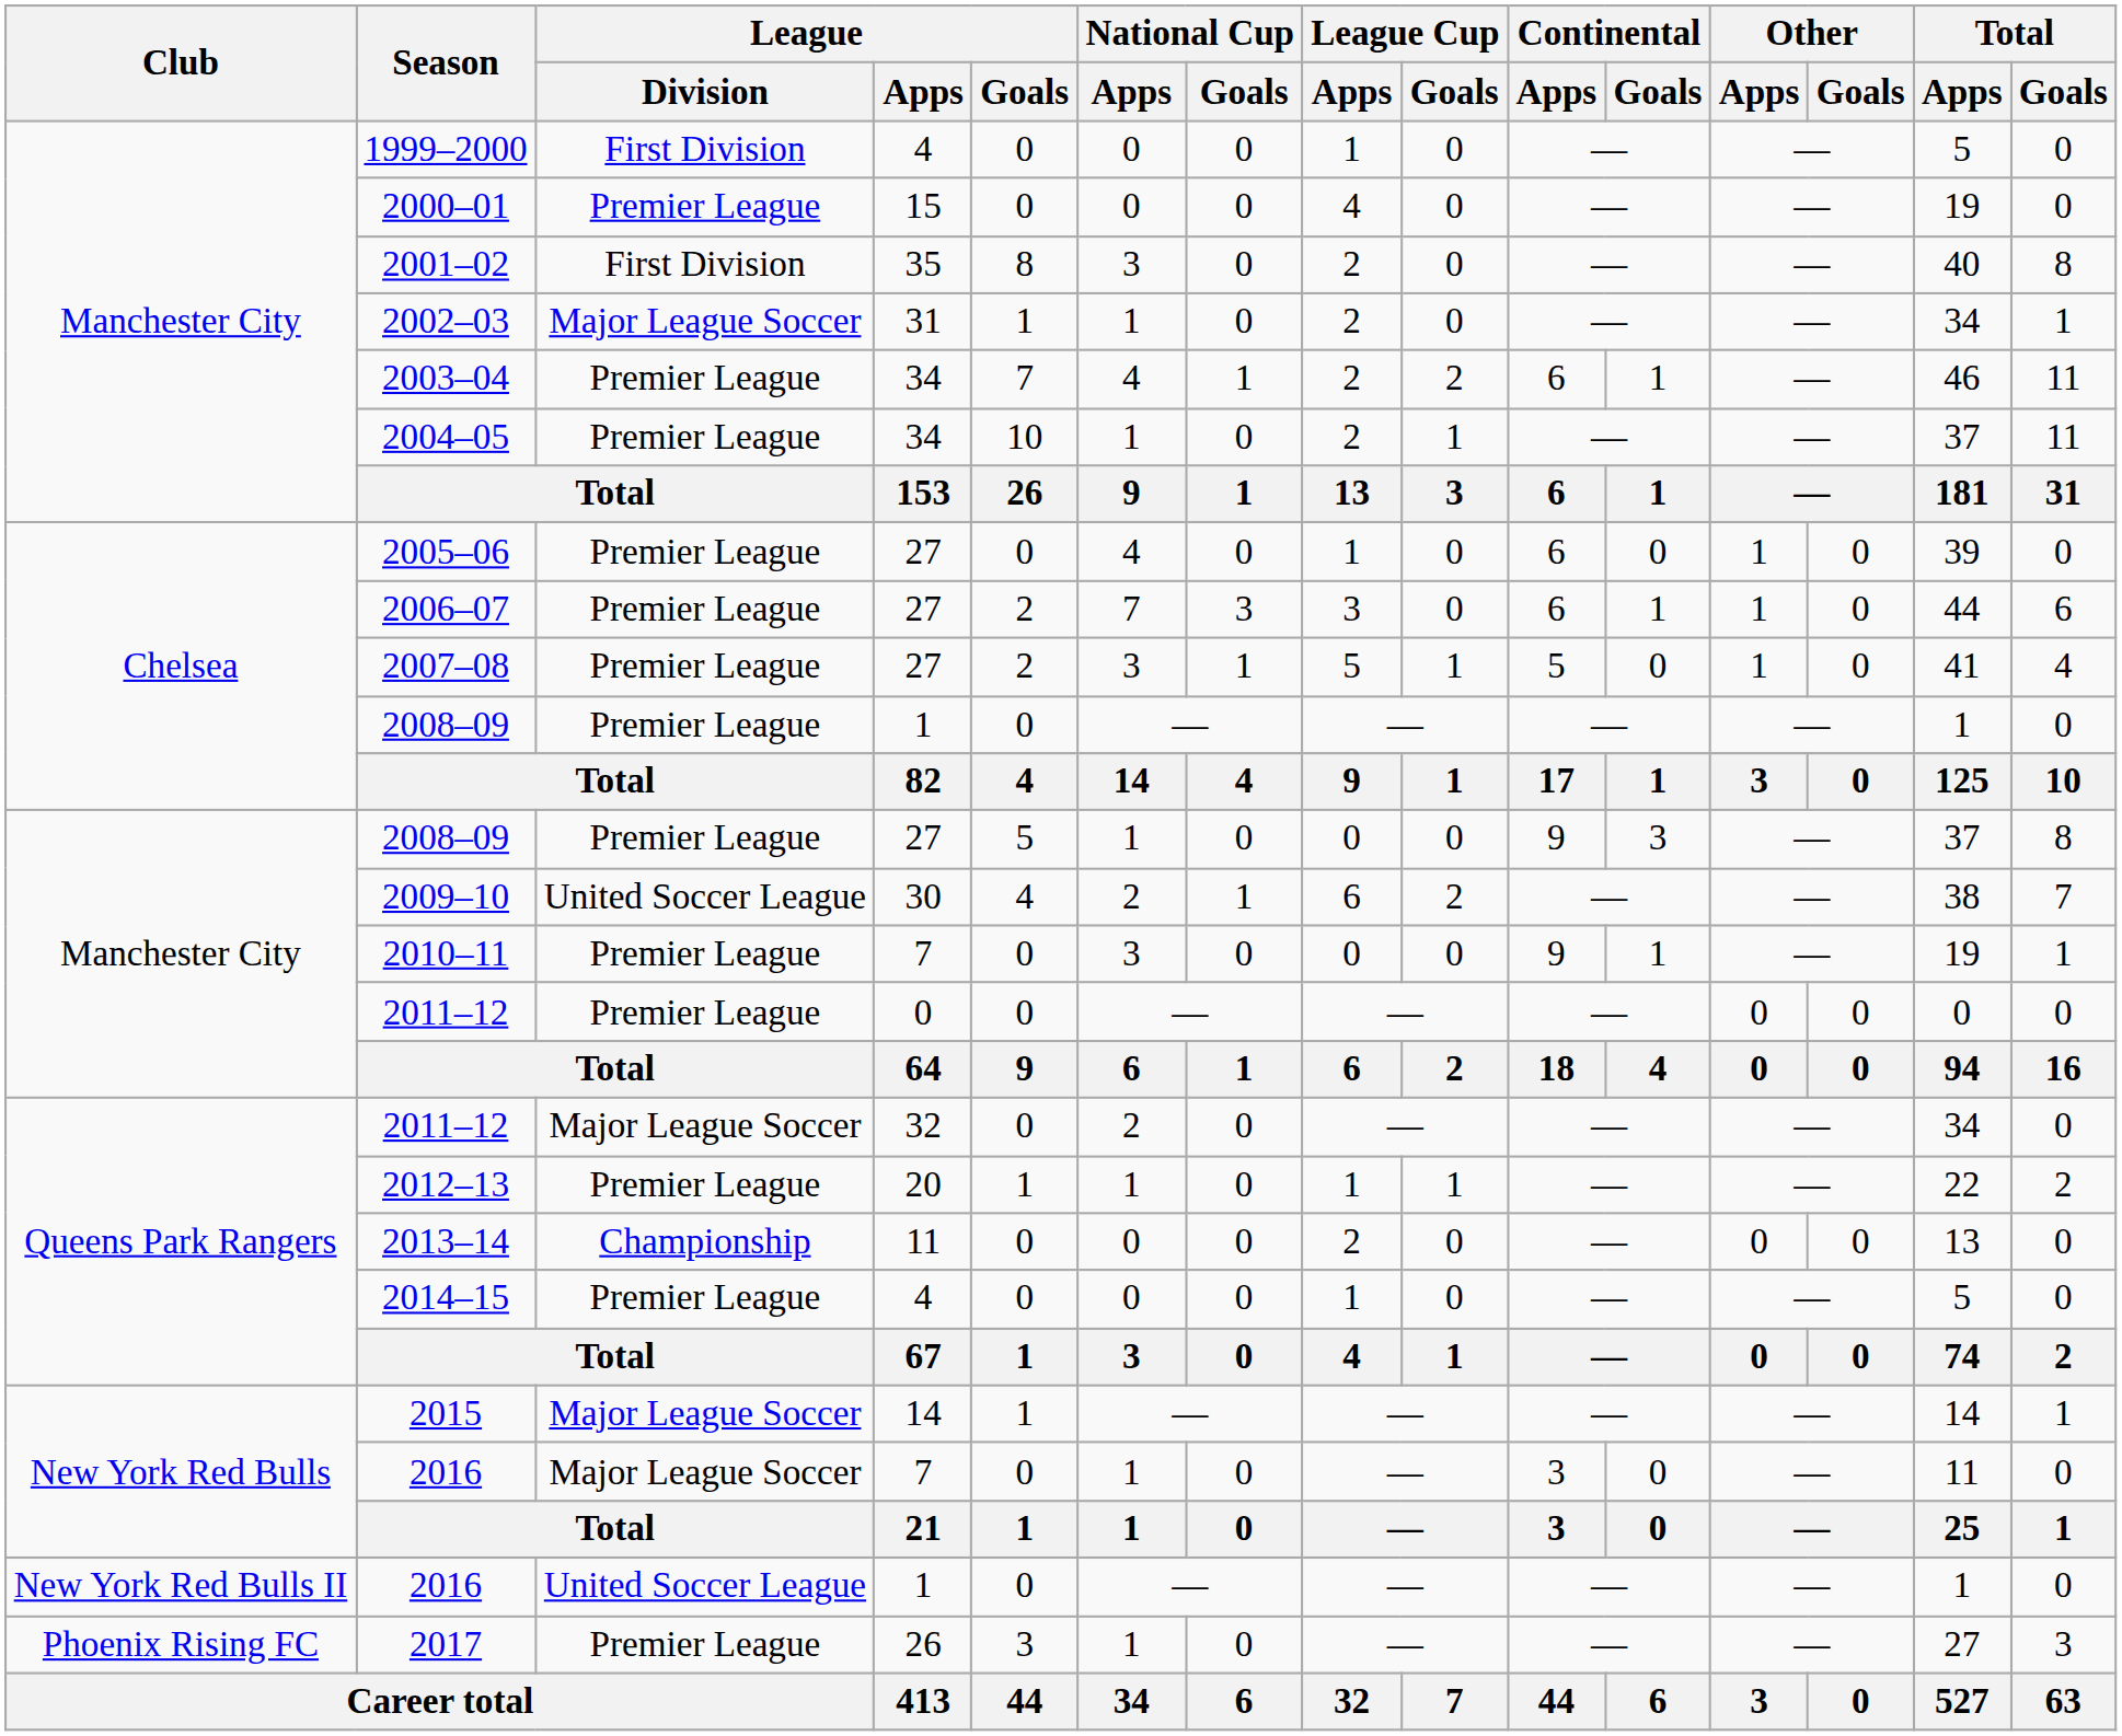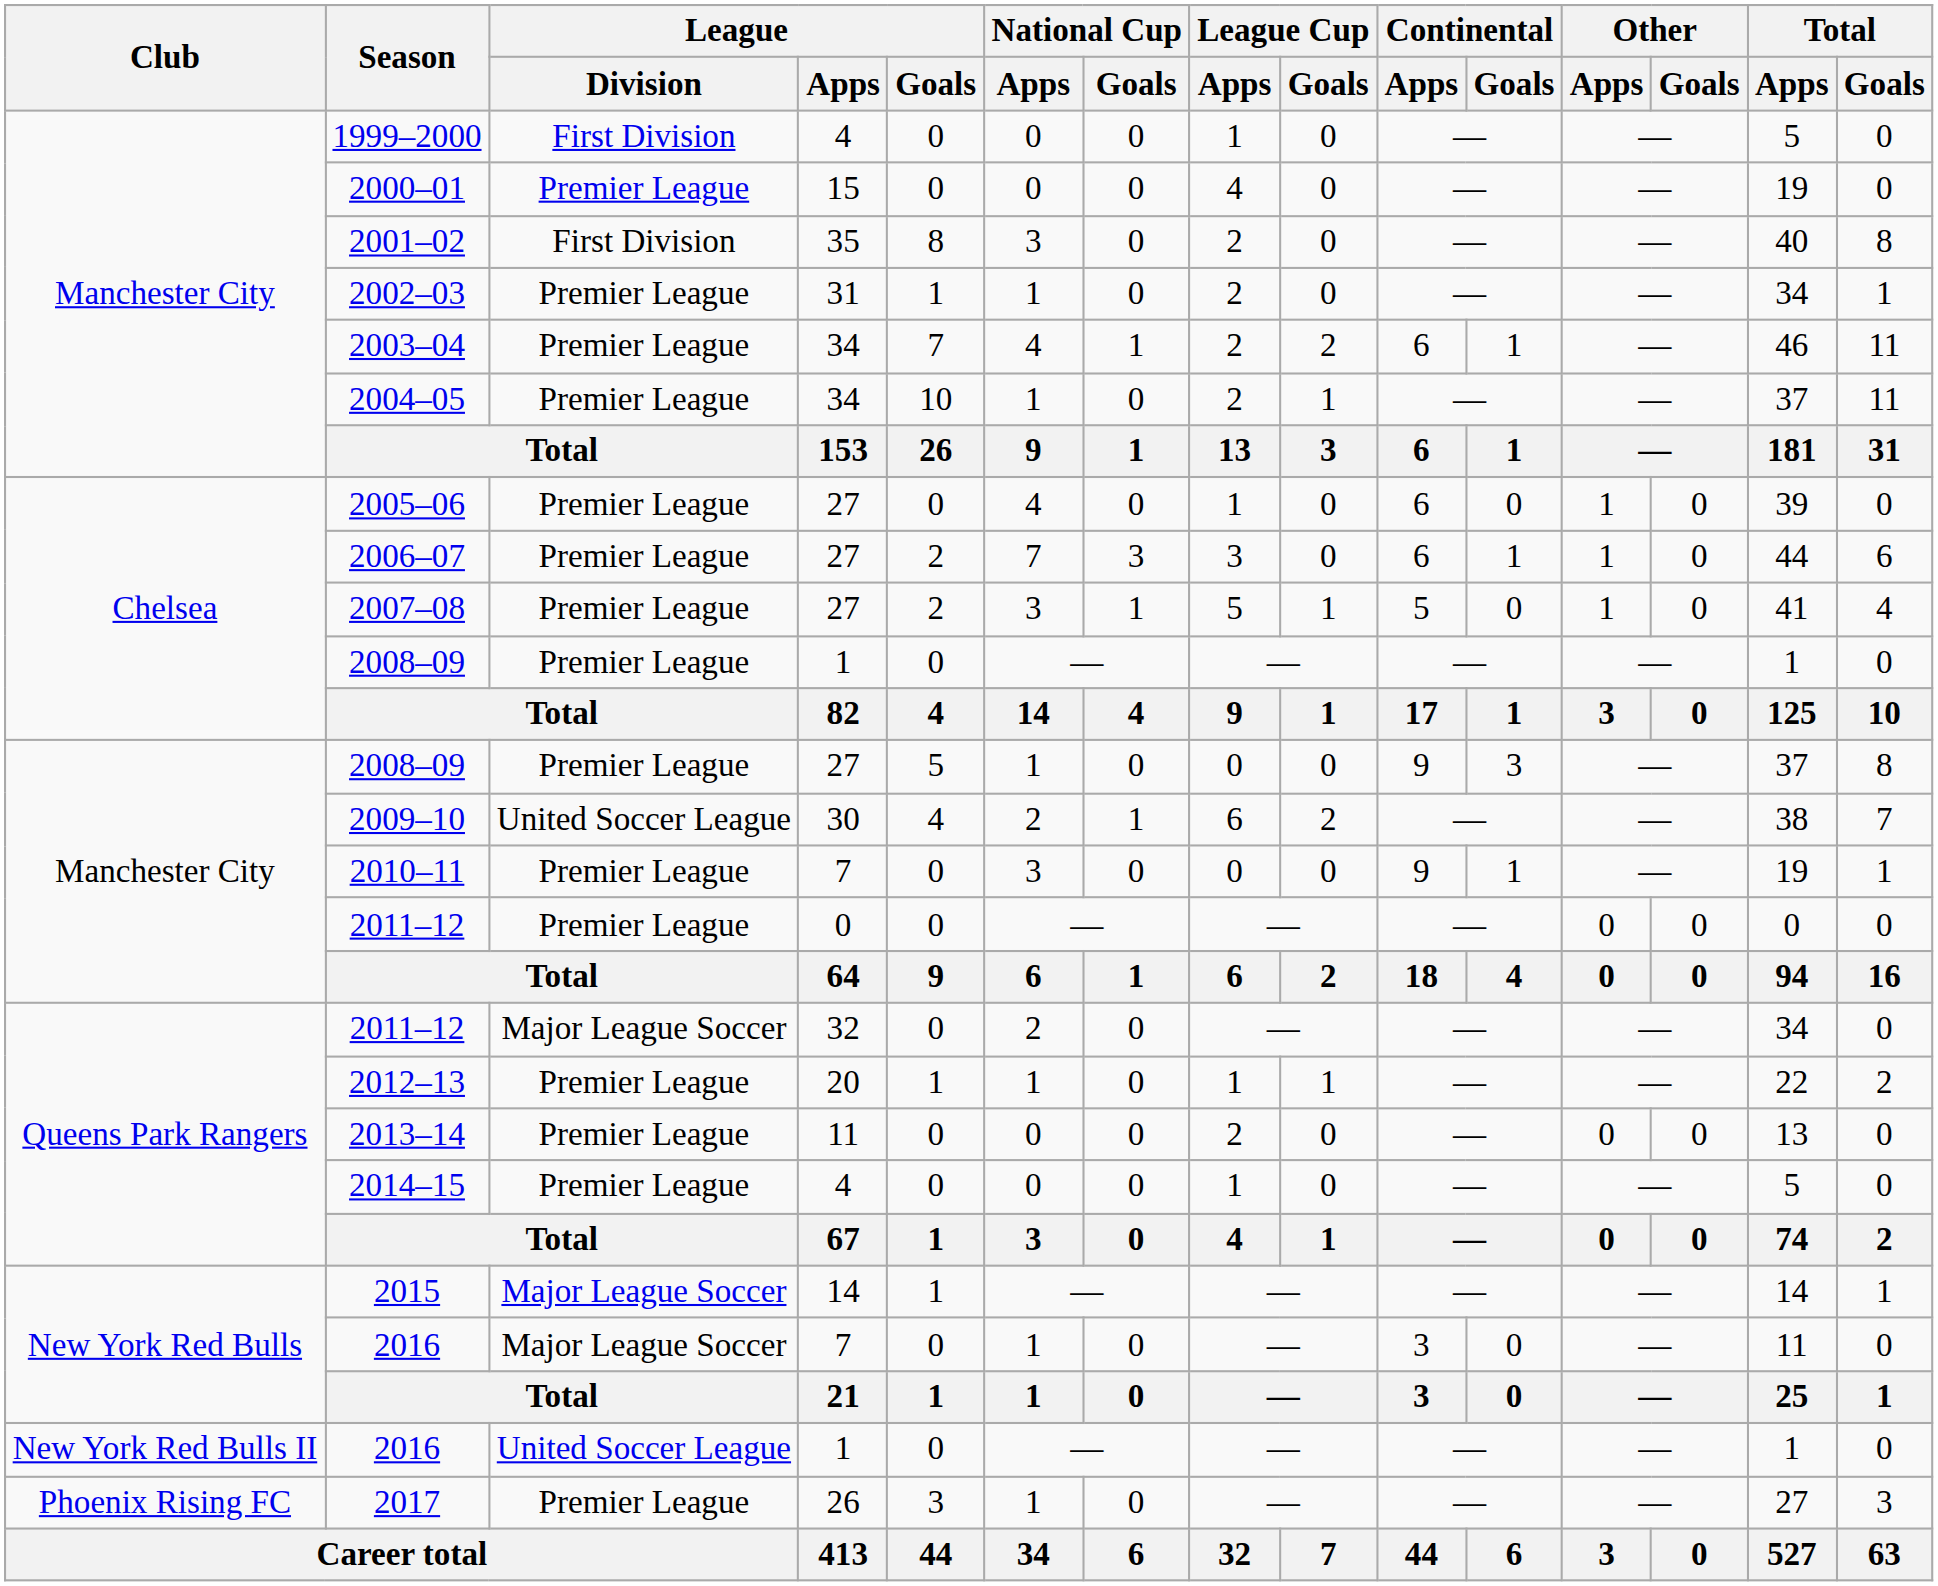 <table class="wikitable" style="text-align: center;">
 <tr>
 <th rowspan="2">Club</th>
 <th rowspan="2">Season</th>
 <th colspan="3">League</th>
 <th colspan="2">National Cup</th>
 <th colspan="2">League Cup</th>
 <th colspan="2">Continental</th>
 <th colspan="2">Other</th>
 <th colspan="2">Total</th>
 </tr>
 <tr>
 <th>Division</th>
 <th>Apps</th>
 <th>Goals</th>
 <th>Apps</th>
 <th>Goals</th>
 <th>Apps</th>
 <th>Goals</th>
 <th>Apps</th>
 <th>Goals</th>
 <th>Apps</th>
 <th>Goals</th>
 <th>Apps</th>
 <th>Goals</th>
 </tr>
 <tr>
 <td rowspan="7"><a href='#'>Manchester City</a></td>
 <td><a href='#'>1999–2000</a></td>
 <td><a href='#'>First Division</a></td>
 <td>4</td>
 <td>0</td>
 <td>0</td>
 <td>0</td>
 <td>1</td>
 <td>0</td>
 <td colspan="2">—</td>
 <td colspan="2">—</td>
 <td>5</td>
 <td>0</td>
 </tr>
 <tr>
 <td><a href='#'>2000–01</a></td>
 <td><a href='#'>Premier League</a></td>
 <td>15</td>
 <td>0</td>
 <td>0</td>
 <td>0</td>
 <td>4</td>
 <td>0</td>
 <td colspan="2">—</td>
 <td colspan="2">—</td>
 <td>19</td>
 <td>0</td>
 </tr>
 <tr>
 <td><a href='#'>2001–02</a></td>
 <td>First Division</td>
 <td>35</td>
 <td>8</td>
 <td>3</td>
 <td>0</td>
 <td>2</td>
 <td>0</td>
 <td colspan="2">—</td>
 <td colspan="2">—</td>
 <td>40</td>
 <td>8</td>
 </tr>
 <tr>
 <td><a href='#'>2002–03</a></td>
-<td><a href='#'>Major League Soccer</a></td>
+<td>Premier League</td>
 <td>31</td>
 <td>1</td>
 <td>1</td>
 <td>0</td>
 <td>2</td>
 <td>0</td>
 <td colspan="2">—</td>
 <td colspan="2">—</td>
 <td>34</td>
 <td>1</td>
 </tr>
 <tr>
 <td><a href='#'>2003–04</a></td>
 <td>Premier League</td>
 <td>34</td>
 <td>7</td>
 <td>4</td>
 <td>1</td>
 <td>2</td>
 <td>2</td>
 <td>6</td>
 <td>1</td>
 <td colspan="2">—</td>
 <td>46</td>
 <td>11</td>
 </tr>
 <tr>
 <td><a href='#'>2004–05</a></td>
 <td>Premier League</td>
 <td>34</td>
 <td>10</td>
 <td>1</td>
 <td>0</td>
 <td>2</td>
 <td>1</td>
 <td colspan="2">—</td>
 <td colspan="2">—</td>
 <td>37</td>
 <td>11</td>
 </tr>
 <tr>
 <th colspan="2">Total</th>
 <th>153</th>
 <th>26</th>
 <th>9</th>
 <th>1</th>
 <th>13</th>
 <th>3</th>
 <th>6</th>
 <th>1</th>
 <th colspan="2">—</th>
 <th>181</th>
 <th>31</th>
 </tr>
 <tr>
 <td rowspan="5"><a href='#'>Chelsea</a></td>
 <td><a href='#'>2005–06</a></td>
 <td>Premier League</td>
 <td>27</td>
 <td>0</td>
 <td>4</td>
 <td>0</td>
 <td>1</td>
 <td>0</td>
 <td>6</td>
 <td>0</td>
 <td>1</td>
 <td>0</td>
 <td>39</td>
 <td>0</td>
 </tr>
 <tr>
 <td><a href='#'>2006–07</a></td>
 <td>Premier League</td>
 <td>27</td>
 <td>2</td>
 <td>7</td>
 <td>3</td>
 <td>3</td>
 <td>0</td>
 <td>6</td>
 <td>1</td>
 <td>1</td>
 <td>0</td>
 <td>44</td>
 <td>6</td>
 </tr>
 <tr>
 <td><a href='#'>2007–08</a></td>
 <td>Premier League</td>
 <td>27</td>
 <td>2</td>
 <td>3</td>
 <td>1</td>
 <td>5</td>
 <td>1</td>
 <td>5</td>
 <td>0</td>
 <td>1</td>
 <td>0</td>
 <td>41</td>
 <td>4</td>
 </tr>
 <tr>
 <td><a href='#'>2008–09</a></td>
 <td>Premier League</td>
 <td>1</td>
 <td>0</td>
 <td colspan="2">—</td>
 <td colspan="2">—</td>
 <td colspan="2">—</td>
 <td colspan="2">—</td>
 <td>1</td>
 <td>0</td>
 </tr>
 <tr>
 <th colspan="2">Total</th>
 <th>82</th>
 <th>4</th>
 <th>14</th>
 <th>4</th>
 <th>9</th>
 <th>1</th>
 <th>17</th>
 <th>1</th>
 <th>3</th>
 <th>0</th>
 <th>125</th>
 <th>10</th>
 </tr>
 <tr>
 <td rowspan="5">Manchester City</td>
 <td><a href='#'>2008–09</a></td>
 <td>Premier League</td>
 <td>27</td>
 <td>5</td>
 <td>1</td>
 <td>0</td>
 <td>0</td>
 <td>0</td>
 <td>9</td>
 <td>3</td>
 <td colspan="2">—</td>
 <td>37</td>
 <td>8</td>
 </tr>
 <tr>
 <td><a href='#'>2009–10</a></td>
 <td>United Soccer League</td>
 <td>30</td>
 <td>4</td>
 <td>2</td>
 <td>1</td>
 <td>6</td>
 <td>2</td>
 <td colspan="2">—</td>
 <td colspan="2">—</td>
 <td>38</td>
 <td>7</td>
 </tr>
 <tr>
 <td><a href='#'>2010–11</a></td>
 <td>Premier League</td>
 <td>7</td>
 <td>0</td>
 <td>3</td>
 <td>0</td>
 <td>0</td>
 <td>0</td>
 <td>9</td>
 <td>1</td>
 <td colspan="2">—</td>
 <td>19</td>
 <td>1</td>
 </tr>
 <tr>
 <td><a href='#'>2011–12</a></td>
 <td>Premier League</td>
 <td>0</td>
 <td>0</td>
 <td colspan="2">—</td>
 <td colspan="2">—</td>
 <td colspan="2">—</td>
 <td>0</td>
 <td>0</td>
 <td>0</td>
 <td>0</td>
 </tr>
 <tr>
 <th colspan="2">Total</th>
 <th>64</th>
 <th>9</th>
 <th>6</th>
 <th>1</th>
 <th>6</th>
 <th>2</th>
 <th>18</th>
 <th>4</th>
 <th>0</th>
 <th>0</th>
 <th>94</th>
 <th>16</th>
 </tr>
 <tr>
 <td rowspan="5"><a href='#'>Queens Park Rangers</a></td>
 <td><a href='#'>2011–12</a></td>
 <td>Major League Soccer</td>
 <td>32</td>
 <td>0</td>
 <td>2</td>
 <td>0</td>
 <td colspan="2">—</td>
 <td colspan="2">—</td>
 <td colspan="2">—</td>
 <td>34</td>
 <td>0</td>
 </tr>
 <tr>
 <td><a href='#'>2012–13</a></td>
 <td>Premier League</td>
 <td>20</td>
 <td>1</td>
 <td>1</td>
 <td>0</td>
 <td>1</td>
 <td>1</td>
 <td colspan="2">—</td>
 <td colspan="2">—</td>
 <td>22</td>
 <td>2</td>
 </tr>
 <tr>
 <td><a href='#'>2013–14</a></td>
-<td><a href='#'>Championship</a></td>
+<td>Premier League</td>
 <td>11</td>
 <td>0</td>
 <td>0</td>
 <td>0</td>
 <td>2</td>
 <td>0</td>
 <td colspan="2">—</td>
 <td>0</td>
 <td>0</td>
 <td>13</td>
 <td>0</td>
 </tr>
 <tr>
 <td><a href='#'>2014–15</a></td>
 <td>Premier League</td>
 <td>4</td>
 <td>0</td>
 <td>0</td>
 <td>0</td>
 <td>1</td>
 <td>0</td>
 <td colspan="2">—</td>
 <td colspan="2">—</td>
 <td>5</td>
 <td>0</td>
 </tr>
 <tr>
 <th colspan="2">Total</th>
 <th>67</th>
 <th>1</th>
 <th>3</th>
 <th>0</th>
 <th>4</th>
 <th>1</th>
 <th colspan="2">—</th>
 <th>0</th>
 <th>0</th>
 <th>74</th>
 <th>2</th>
 </tr>
 <tr>
 <td rowspan="3"><a href='#'>New York Red Bulls</a></td>
 <td><a href='#'>2015</a></td>
 <td><a href='#'>Major League Soccer</a></td>
 <td>14</td>
 <td>1</td>
 <td colspan="2">—</td>
 <td colspan="2">—</td>
 <td colspan="2">—</td>
 <td colspan="2">—</td>
 <td>14</td>
 <td>1</td>
 </tr>
 <tr>
 <td><a href='#'>2016</a></td>
 <td>Major League Soccer</td>
 <td>7</td>
 <td>0</td>
 <td>1</td>
 <td>0</td>
 <td colspan="2">—</td>
 <td>3</td>
 <td>0</td>
 <td colspan="2">—</td>
 <td>11</td>
 <td>0</td>
 </tr>
 <tr>
 <th colspan="2">Total</th>
 <th>21</th>
 <th>1</th>
 <th>1</th>
 <th>0</th>
 <th colspan="2">—</th>
 <th>3</th>
 <th>0</th>
 <th colspan="2">—</th>
 <th>25</th>
 <th>1</th>
 </tr>
 <tr>
 <td><a href='#'>New York Red Bulls II</a></td>
 <td><a href='#'>2016</a></td>
 <td><a href='#'>United Soccer League</a></td>
 <td>1</td>
 <td>0</td>
 <td colspan="2">—</td>
 <td colspan="2">—</td>
 <td colspan="2">—</td>
 <td colspan="2">—</td>
 <td>1</td>
 <td>0</td>
 </tr>
 <tr>
 <td><a href='#'>Phoenix Rising FC</a></td>
 <td><a href='#'>2017</a></td>
 <td>Premier League</td>
 <td>26</td>
 <td>3</td>
 <td>1</td>
 <td>0</td>
 <td colspan="2">—</td>
 <td colspan="2">—</td>
 <td colspan="2">—</td>
 <td>27</td>
 <td>3</td>
 </tr>
 <tr>
 <th colspan="3">Career total</th>
 <th>413</th>
 <th>44</th>
 <th>34</th>
 <th>6</th>
 <th>32</th>
 <th>7</th>
 <th>44</th>
 <th>6</th>
 <th>3</th>
 <th>0</th>
 <th>527</th>
 <th>63</th>
 </tr>
 </table>
